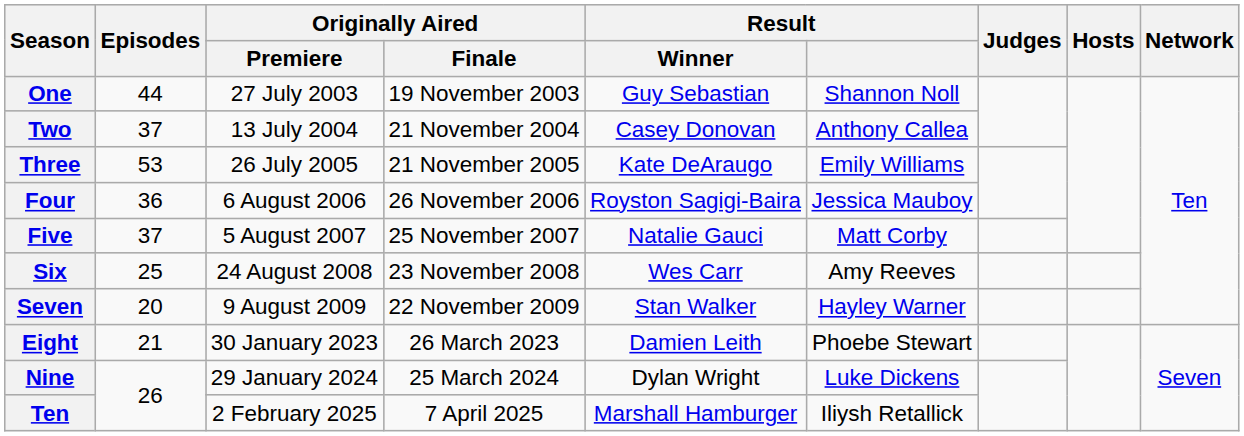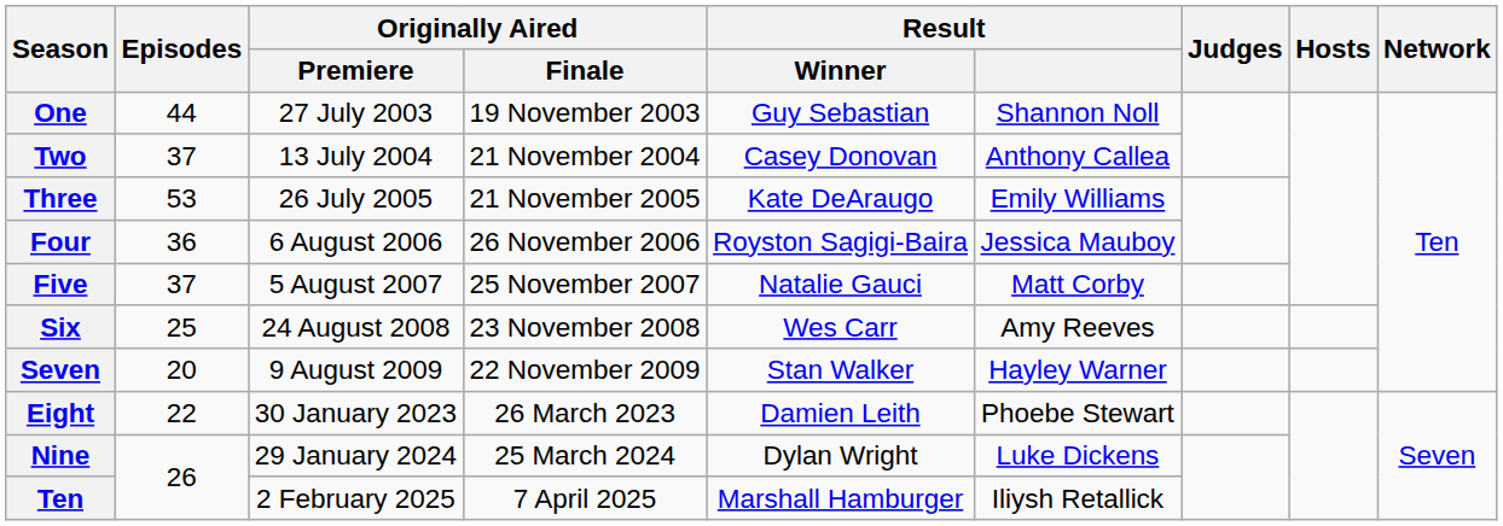 <table class="wikitable plainrowheaders" style="text-align:center; font-size:90%;">
 <tr>
 <th rowspan="2">Season</th>
 <th rowspan="2">Episodes</th>
 <th colspan="2">Originally Aired</th>
 <th colspan="2">Result</th>
 <th rowspan="2">Judges</th>
 <th rowspan="2">Hosts</th>
 <th rowspan="2">Network</th>
 </tr>
 <tr>
 <th>Premiere</th>
 <th>Finale</th>
 <th>Winner</th>
 <th></th>
 </tr>
 <tr>
 <th scope="row"><a href='#'>One</a></th>
 <td>44</td>
 <td>27 July 2003</td>
 <td>19 November 2003</td>
 <td><a href='#'>Guy Sebastian</a></td>
 <td><a href='#'>Shannon Noll</a></td>
 <td rowspan="2" style="text-align:center;"><br></td>
 <td rowspan="5" style="text-align:center;"></td>
 <td rowspan=7><a href='#'>Ten</a></td>
 </tr>
 <tr>
 <th scope="row"><a href='#'>Two</a></th>
 <td>37</td>
 <td>13 July 2004</td>
 <td>21 November 2004</td>
 <td><a href='#'>Casey Donovan</a></td>
 <td><a href='#'>Anthony Callea</a></td>
 </tr>
 <tr>
 <th scope="row"><a href='#'>Three</a></th>
 <td>53</td>
 <td>26 July 2005</td>
 <td>21 November 2005</td>
 <td><a href='#'>Kate DeAraugo</a></td>
 <td><a href='#'>Emily Williams</a></td>
 <td rowspan="2" style="text-align:center;"></td>
 </tr>
 <tr>
 <th scope="row"><a href='#'>Four</a></th>
 <td>36</td>
 <td>6 August 2006</td>
 <td>26 November 2006</td>
 <td><a href='#'>Royston Sagigi-Baira</a></td>
 <td><a href='#'>Jessica Mauboy</a></td>
 </tr>
 <tr>
 <th scope="row"><a href='#'>Five</a></th>
 <td>37</td>
 <td>5 August 2007</td>
 <td>25 November 2007</td>
 <td><a href='#'>Natalie Gauci</a></td>
 <td><a href='#'>Matt Corby</a></td>
 <td style="text-align:center;"></td>
 </tr>
 <tr>
 <th scope="row"><a href='#'>Six</a></th>
 <td>25</td>
 <td>24 August 2008</td>
 <td>23 November 2008</td>
 <td><a href='#'>Wes Carr</a></td>
 <td>Amy Reeves</td>
 <td style="text-align:center;"></td>
 <td style="text-align:center;"></td>
 </tr>
 <tr>
 <th scope="row"><a href='#'>Seven</a></th>
 <td>20</td>
 <td>9 August 2009</td>
 <td>22 November 2009</td>
 <td><a href='#'>Stan Walker</a></td>
 <td><a href='#'>Hayley Warner</a></td>
 <td style="text-align:center;"></td>
 <td style="text-align:center;"></td>
 </tr>
 <tr>
 <th scope="row"><a href='#'>Eight</a></th>
-<td>21</td>
+<td>22</td>
 <td>30 January 2023</td>
 <td>26 March 2023</td>
 <td><a href='#'>Damien Leith</a></td>
 <td>Phoebe Stewart</td>
 <td style="text-align:center;"></td>
 <td rowspan="3" style="text-align:center;"></td>
 <td rowspan="3"><a href='#'>Seven</a></td>
 </tr>
 <tr>
 <th scope="row"><a href='#'>Nine</a></th>
 <td rowspan="2">26</td>
 <td>29 January 2024</td>
 <td>25 March 2024</td>
 <td>Dylan Wright</td>
 <td><a href='#'>Luke Dickens</a></td>
 <td rowspan="2"></td>
 </tr>
 <tr>
 <th scope="row"><a href='#'>Ten</a></th>
 <td>2 February 2025</td>
 <td>7 April 2025</td>
 <td><a href='#'>Marshall Hamburger</a></td>
 <td>Iliysh Retallick</td>
 </tr>
 </table>
